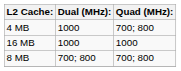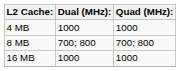 <table class="wikitable">
 <tr>
 <th>L2 Cache:</th>
 <th>Dual (MHz):</th>
 <th>Quad (MHz):</th>
 </tr>
 <tr>
 <td>4 MB</td>
 <td>1000</td>
+<td>1000</td>
+</tr>
+<tr>
+<td>8 MB</td>
+<td>700; 800</td>
 <td>700; 800</td>
 </tr>
 <tr>
 <td>16 MB</td>
 <td>1000</td>
 <td>1000</td>
 </tr>
 <tr>
-<td>8 MB</td>
-<td>700; 800</td>
-<td>700; 800</td>
-</tr>
-<tr>
 </tr>
 </table>
